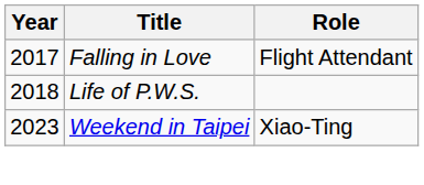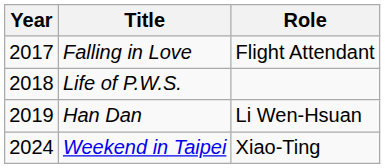 <table class="wikitable sortable">
 <tr>
 <th>Year</th>
 <th>Title</th>
 <th>Role</th>
 </tr>
 <tr>
 <td>2017</td>
 <td><em>Falling in Love</em></td>
 <td>Flight Attendant</td>
 </tr>
 <tr>
 <td>2018</td>
 <td><em>Life of P.W.S.</em></td>
 <td></td>
 </tr>
 <tr>
-<td>2023</td>
+<td>2019</td>
+<td><em>Han Dan</em></td>
+<td>Li Wen-Hsuan</td>
+</tr>
+<tr>
+<td>2024</td>
 <td><em><a href='#'>Weekend in Taipei</a></em></td>
 <td>Xiao-Ting</td>
 </tr>
 </table>
